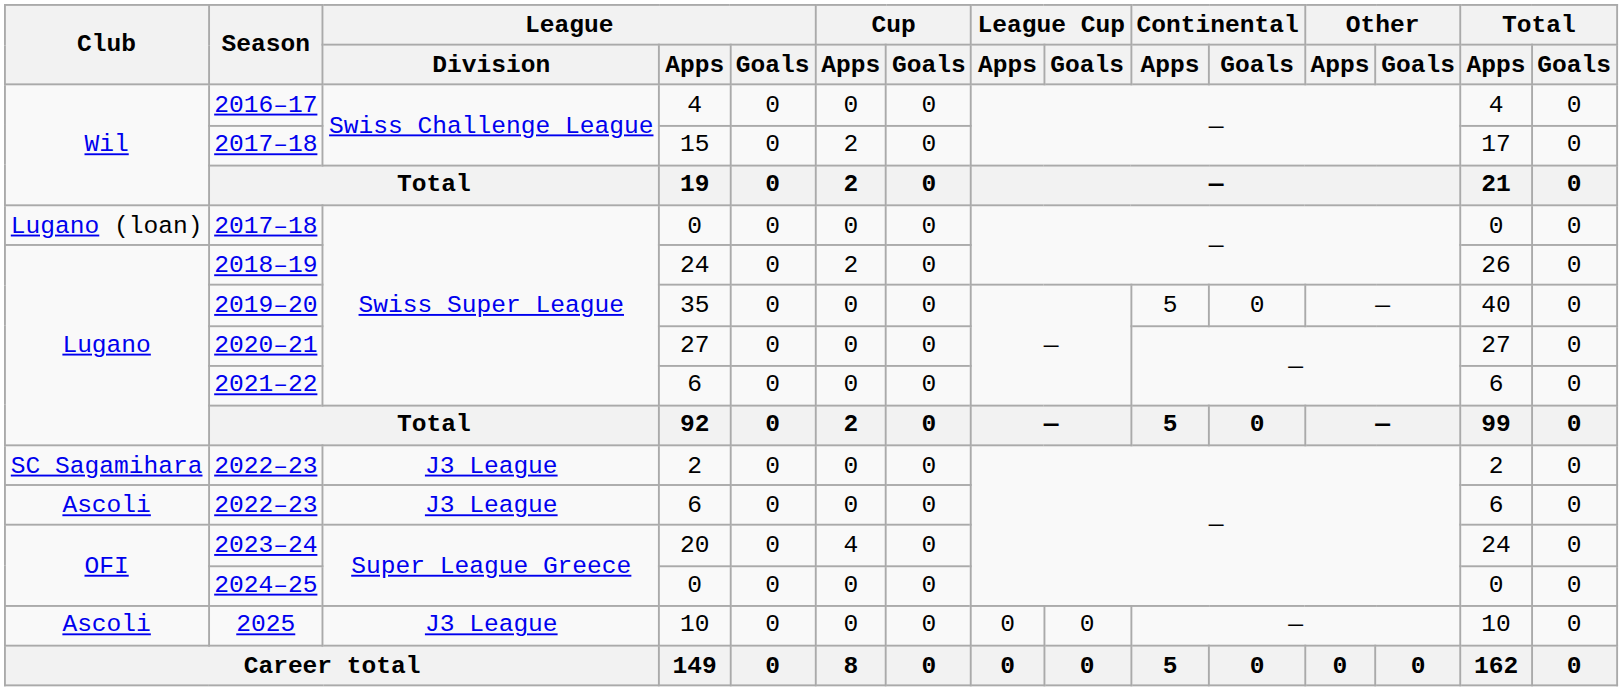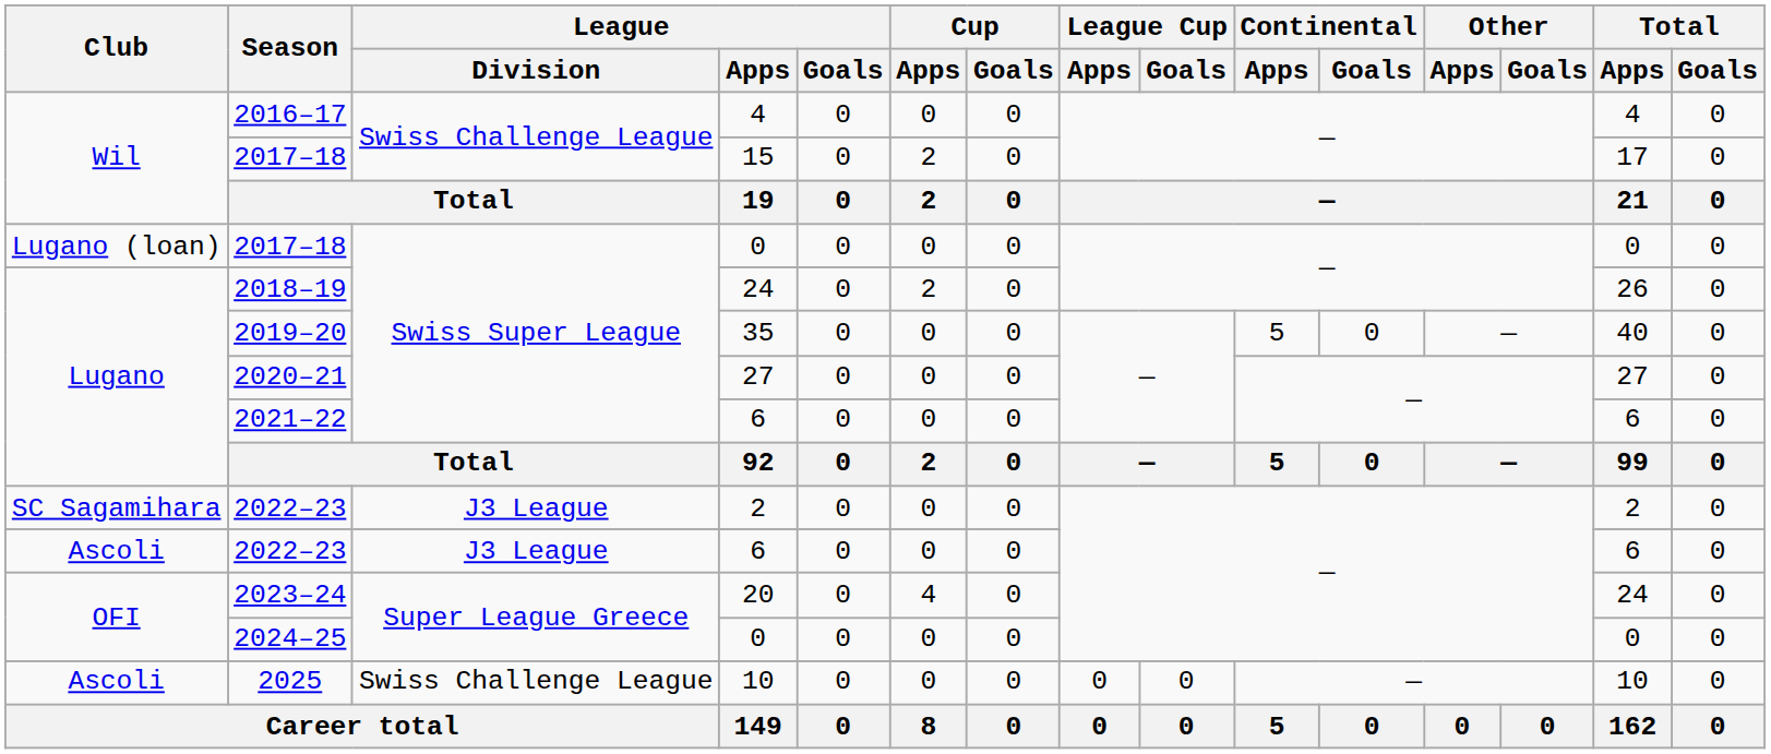 <table class="wikitable" style="text-align:center">
 <tr>
 <th rowspan=2>Club</th>
 <th rowspan=2>Season</th>
 <th colspan=3>League</th>
 <th colspan=2>Cup</th>
 <th colspan=2>League Cup</th>
 <th colspan=2>Continental</th>
 <th colspan=2>Other</th>
 <th colspan=2>Total</th>
 </tr>
 <tr>
 <th>Division</th>
 <th>Apps</th>
 <th>Goals</th>
 <th>Apps</th>
 <th>Goals</th>
 <th>Apps</th>
 <th>Goals</th>
 <th>Apps</th>
 <th>Goals</th>
 <th>Apps</th>
 <th>Goals</th>
 <th>Apps</th>
 <th>Goals</th>
 </tr>
 <tr>
 <td rowspan="3"><a href='#'>Wil</a></td>
 <td><a href='#'>2016–17</a></td>
 <td rowspan="2"><a href='#'>Swiss Challenge League</a></td>
 <td>4</td>
 <td>0</td>
 <td>0</td>
 <td>0</td>
 <td rowspan="2" colspan="6">—</td>
 <td>4</td>
 <td>0</td>
 </tr>
 <tr>
 <td><a href='#'>2017–18</a></td>
 <td>15</td>
 <td>0</td>
 <td>2</td>
 <td>0</td>
 <td>17</td>
 <td>0</td>
 </tr>
 <tr>
 <th colspan="2">Total</th>
 <th>19</th>
 <th>0</th>
 <th>2</th>
 <th>0</th>
 <th colspan="6">—</th>
 <th>21</th>
 <th>0</th>
 </tr>
 <tr>
 <td><a href='#'>Lugano</a> (loan)</td>
 <td><a href='#'>2017–18</a></td>
 <td rowspan="5"><a href='#'>Swiss Super League</a></td>
 <td>0</td>
 <td>0</td>
 <td>0</td>
 <td>0</td>
 <td rowspan="2" colspan="6">—</td>
 <td>0</td>
 <td>0</td>
 </tr>
 <tr>
 <td rowspan="5"><a href='#'>Lugano</a></td>
 <td><a href='#'>2018–19</a></td>
 <td>24</td>
 <td>0</td>
 <td>2</td>
 <td>0</td>
 <td>26</td>
 <td>0</td>
 </tr>
 <tr>
 <td><a href='#'>2019–20</a></td>
 <td>35</td>
 <td>0</td>
 <td>0</td>
 <td>0</td>
 <td rowspan="3" colspan="2">—</td>
 <td>5</td>
 <td>0</td>
 <td colspan="2">—</td>
 <td>40</td>
 <td>0</td>
 </tr>
 <tr>
 <td><a href='#'>2020–21</a></td>
 <td>27</td>
 <td>0</td>
 <td>0</td>
 <td>0</td>
 <td rowspan="2" colspan="4">—</td>
 <td>27</td>
 <td>0</td>
 </tr>
 <tr>
 <td><a href='#'>2021–22</a></td>
 <td>6</td>
 <td>0</td>
 <td>0</td>
 <td>0</td>
 <td>6</td>
 <td>0</td>
 </tr>
 <tr>
 <th colspan="2">Total</th>
 <th>92</th>
 <th>0</th>
 <th>2</th>
 <th>0</th>
 <th colspan="2">—</th>
 <th>5</th>
 <th>0</th>
 <th colspan="2">—</th>
 <th>99</th>
 <th>0</th>
 </tr>
 <tr>
 <td><a href='#'>SC Sagamihara</a></td>
 <td><a href='#'>2022–23</a></td>
 <td><a href='#'>J3 League</a></td>
 <td>2</td>
 <td>0</td>
 <td>0</td>
 <td>0</td>
 <td rowspan="4" colspan="6">—</td>
 <td>2</td>
 <td>0</td>
 </tr>
 <tr>
 <td><a href='#'>Ascoli</a></td>
 <td><a href='#'>2022–23</a></td>
 <td><a href='#'>J3 League</a></td>
 <td>6</td>
 <td>0</td>
 <td>0</td>
 <td>0</td>
 <td>6</td>
 <td>0</td>
 </tr>
 <tr>
 <td rowspan="2"><a href='#'>OFI</a></td>
 <td><a href='#'>2023–24</a></td>
 <td rowspan="2"><a href='#'>Super League Greece</a></td>
 <td>20</td>
 <td>0</td>
 <td>4</td>
 <td>0</td>
 <td>24</td>
 <td>0</td>
 </tr>
 <tr>
 <td><a href='#'>2024–25</a></td>
 <td>0</td>
 <td>0</td>
 <td>0</td>
 <td>0</td>
 <td>0</td>
 <td>0</td>
 </tr>
 <tr>
 <td><a href='#'>Ascoli</a></td>
 <td><a href='#'>2025</a></td>
-<td><a href='#'>J3 League</a></td>
+<td>Swiss Challenge League</td>
 <td>10</td>
 <td>0</td>
 <td>0</td>
 <td>0</td>
 <td>0</td>
 <td>0</td>
 <td colspan="4">—</td>
 <td>10</td>
 <td>0</td>
 </tr>
 <tr>
 <th colspan="3">Career total</th>
 <th>149</th>
 <th>0</th>
 <th>8</th>
 <th>0</th>
 <th>0</th>
 <th>0</th>
 <th>5</th>
 <th>0</th>
 <th>0</th>
 <th>0</th>
 <th>162</th>
 <th>0</th>
 </tr>
 </table>
